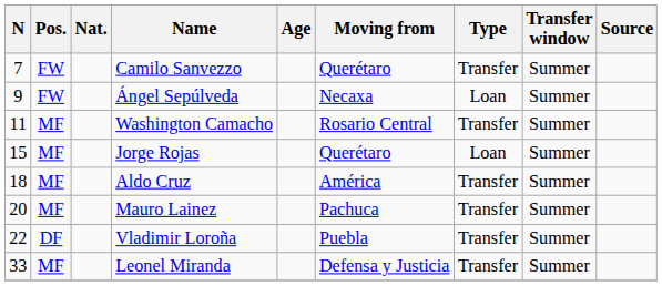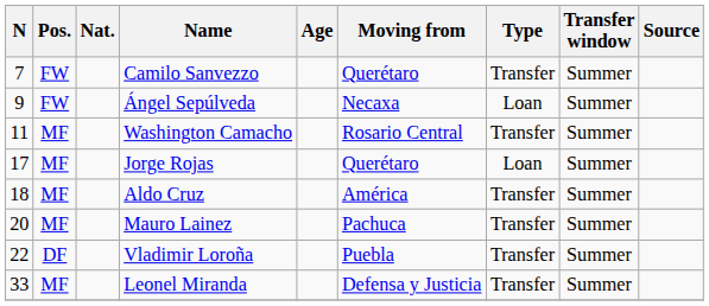 <table class="wikitable sortable" style="text-align:center">
 <tr>
 <th>N</th>
 <th>Pos.</th>
 <th>Nat.</th>
 <th>Name</th>
 <th>Age</th>
 <th>Moving from</th>
 <th>Type</th>
 <th>Transfer<br>window</th>
 <th>Source</th>
 </tr>
 <tr>
 <td>7</td>
 <td><a href='#'>FW</a></td>
 <td></td>
 <td align=left><a href='#'>Camilo Sanvezzo</a></td>
 <td></td>
 <td align=left><a href='#'>Querétaro</a></td>
 <td>Transfer</td>
 <td>Summer</td>
 <td></td>
 </tr>
 <tr>
 <td>9</td>
 <td><a href='#'>FW</a></td>
 <td></td>
 <td align=left><a href='#'>Ángel Sepúlveda</a></td>
 <td></td>
 <td align=left><a href='#'>Necaxa</a></td>
 <td>Loan</td>
 <td>Summer</td>
 <td></td>
 </tr>
 <tr>
 <td>11</td>
 <td><a href='#'>MF</a></td>
 <td></td>
 <td align=left><a href='#'>Washington Camacho</a></td>
 <td></td>
 <td align=left> <a href='#'>Rosario Central</a></td>
 <td>Transfer</td>
 <td>Summer</td>
 <td></td>
 </tr>
 <tr>
-<td>15</td>
+<td>17</td>
 <td><a href='#'>MF</a></td>
 <td></td>
 <td align=left><a href='#'>Jorge Rojas</a></td>
 <td></td>
 <td align=left><a href='#'>Querétaro</a></td>
 <td>Loan</td>
 <td>Summer</td>
 <td></td>
 </tr>
 <tr>
 <td>18</td>
 <td><a href='#'>MF</a></td>
 <td></td>
 <td align=left><a href='#'>Aldo Cruz</a></td>
 <td></td>
 <td align=left><a href='#'>América</a></td>
 <td>Transfer</td>
 <td>Summer</td>
 <td></td>
 </tr>
 <tr>
 <td>20</td>
 <td><a href='#'>MF</a></td>
 <td></td>
 <td align=left><a href='#'>Mauro Lainez</a></td>
 <td></td>
 <td align=left><a href='#'>Pachuca</a></td>
 <td>Transfer</td>
 <td>Summer</td>
 <td></td>
 </tr>
 <tr>
 <td>22</td>
 <td><a href='#'>DF</a></td>
 <td></td>
 <td align=left><a href='#'>Vladimir Loroña</a></td>
 <td></td>
 <td align=left><a href='#'>Puebla</a></td>
 <td>Transfer</td>
 <td>Summer</td>
 <td></td>
 </tr>
 <tr>
 <td>33</td>
 <td><a href='#'>MF</a></td>
 <td></td>
 <td align=left><a href='#'>Leonel Miranda</a></td>
 <td></td>
 <td align=left> <a href='#'>Defensa y Justicia</a></td>
 <td>Transfer</td>
 <td>Summer</td>
 <td></td>
 </tr>
 <tr>
 </tr>
 </table>
